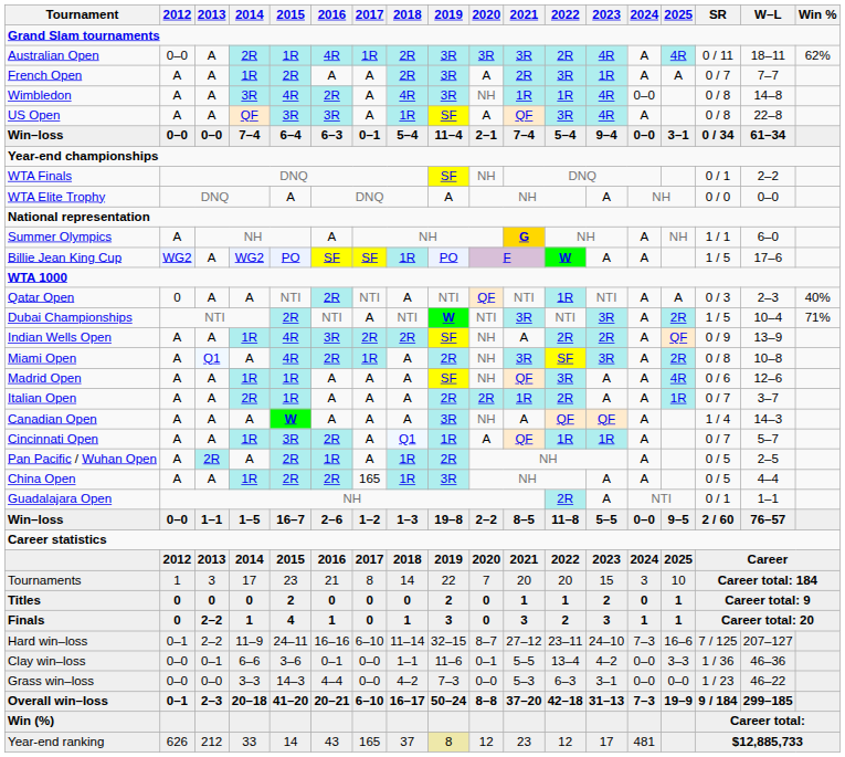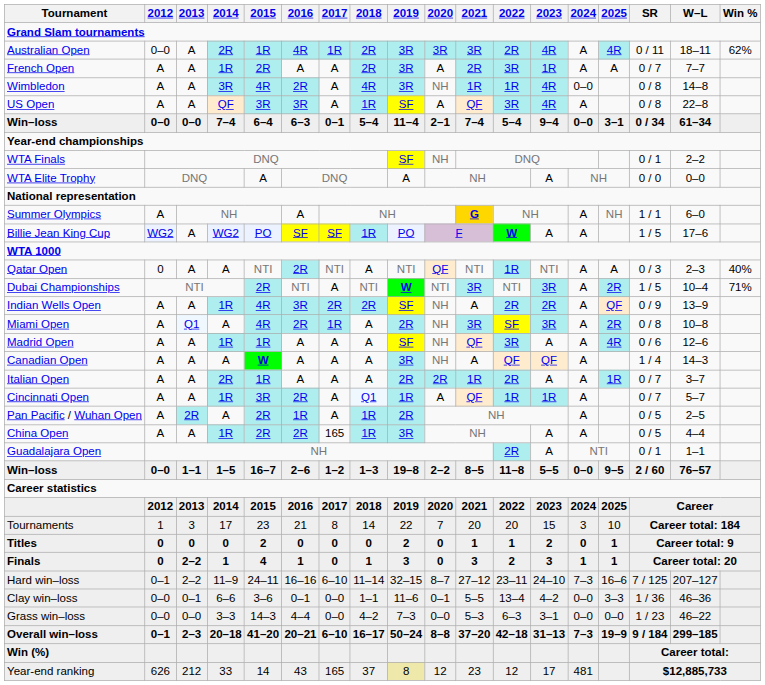 <table class=wikitable style=text-align:center>
 <tr>
 <th>Tournament</th>
 <th><a href='#'>2012</a></th>
 <th><a href='#'>2013</a></th>
 <th><a href='#'>2014</a></th>
 <th><a href='#'>2015</a></th>
 <th><a href='#'>2016</a></th>
 <th><a href='#'>2017</a></th>
 <th><a href='#'>2018</a></th>
 <th><a href='#'>2019</a></th>
 <th><a href='#'>2020</a></th>
 <th><a href='#'>2021</a></th>
 <th><a href='#'>2022</a></th>
 <th><a href='#'>2023</a></th>
 <th><a href='#'>2024</a></th>
 <th><a href='#'>2025</a></th>
 <th>SR</th>
 <th>W–L</th>
 <th>Win %</th>
 </tr>
 <tr>
 <td colspan="18" align="left"><a href='#'><strong>Grand Slam tournaments</strong></a></td>
 </tr>
 <tr>
 <td align=left><a href='#'>Australian Open</a></td>
 <td>0–0</td>
 <td>A</td>
 <td style=background:#afeeee><a href='#'>2R</a></td>
 <td style=background:#afeeee><a href='#'>1R</a></td>
 <td style=background:#afeeee><a href='#'>4R</a></td>
 <td style=background:#afeeee><a href='#'>1R</a></td>
 <td style=background:#afeeee><a href='#'>2R</a></td>
 <td style=background:#afeeee><a href='#'>3R</a></td>
 <td style=background:#afeeee><a href='#'>3R</a></td>
 <td style=background:#afeeee><a href='#'>3R</a></td>
 <td style=background:#afeeee><a href='#'>2R</a></td>
 <td style=background:#afeeee><a href='#'>4R</a></td>
 <td>A</td>
 <td style=background:#afeeee><a href='#'>4R</a></td>
 <td>0 / 11</td>
 <td>18–11</td>
 <td>62%</td>
 </tr>
 <tr>
 <td align=left><a href='#'>French Open</a></td>
 <td>A</td>
 <td>A</td>
 <td style=background:#afeeee><a href='#'>1R</a></td>
 <td style=background:#afeeee><a href='#'>2R</a></td>
 <td>A</td>
 <td>A</td>
 <td style=background:#afeeee><a href='#'>2R</a></td>
 <td style=background:#afeeee><a href='#'>3R</a></td>
 <td>A</td>
 <td style=background:#afeeee><a href='#'>2R</a></td>
 <td bgcolor=afeeee><a href='#'>3R</a></td>
 <td bgcolor=afeeee><a href='#'>1R</a></td>
 <td>A</td>
 <td>A</td>
 <td>0 / 7</td>
 <td>7–7</td>
 <td></td>
 </tr>
 <tr>
 <td align=left><a href='#'>Wimbledon</a></td>
 <td>A</td>
 <td>A</td>
 <td style=background:#afeeee><a href='#'>3R</a></td>
 <td style=background:#afeeee><a href='#'>4R</a></td>
 <td style=background:#afeeee><a href='#'>2R</a></td>
 <td>A</td>
 <td style=background:#afeeee><a href='#'>4R</a></td>
 <td style=background:#afeeee><a href='#'>3R</a></td>
 <td style=color:#767676>NH</td>
 <td style=background:#afeeee><a href='#'>1R</a></td>
 <td style=background:#afeeee><a href='#'>1R</a></td>
 <td style=background:#afeeee><a href='#'>4R</a></td>
 <td>0–0</td>
 <td></td>
 <td>0 / 8</td>
 <td>14–8</td>
 <td></td>
 </tr>
 <tr>
 <td align=left><a href='#'>US Open</a></td>
 <td>A</td>
 <td>A</td>
 <td style=background:#ffebcd><a href='#'>QF</a></td>
 <td style=background:#afeeee><a href='#'>3R</a></td>
 <td style=background:#afeeee><a href='#'>3R</a></td>
 <td>A</td>
 <td style=background:#afeeee><a href='#'>1R</a></td>
 <td style=background:yellow><a href='#'>SF</a></td>
 <td>A</td>
 <td style=background:#ffebcd><a href='#'>QF</a></td>
 <td style=background:#afeeee><a href='#'>3R</a></td>
 <td style=background:#afeeee><a href='#'>4R</a></td>
 <td>A</td>
 <td></td>
 <td>0 / 8</td>
 <td>22–8</td>
 <td></td>
 </tr>
 <tr style=font-weight:bold;background:#efefef>
 <td style=text-align:left>Win–loss</td>
 <td>0–0</td>
 <td>0–0</td>
 <td>7–4</td>
 <td>6–4</td>
 <td>6–3</td>
 <td>0–1</td>
 <td>5–4</td>
 <td>11–4</td>
 <td>2–1</td>
 <td>7–4</td>
 <td>5–4</td>
 <td>9–4</td>
 <td>0–0</td>
 <td>3–1</td>
 <td>0 / 34</td>
 <td>61–34</td>
 <td></td>
 </tr>
 <tr>
 <td colspan="18" align="left"><strong>Year-end championships</strong></td>
 </tr>
 <tr>
 <td align=left><a href='#'>WTA Finals</a></td>
 <td colspan=7 style=color:#767676>DNQ</td>
 <td bgcolor=yellow><a href='#'>SF</a></td>
 <td style=color:#767676>NH</td>
 <td colspan=4 style=color:#767676>DNQ</td>
 <td></td>
 <td>0 / 1</td>
 <td>2–2</td>
 <td></td>
 </tr>
 <tr>
 <td align=left><a href='#'>WTA Elite Trophy</a></td>
 <td colspan=3 style=color:#767676>DNQ</td>
 <td>A</td>
 <td colspan=3 style=color:#767676>DNQ</td>
 <td>A</td>
 <td colspan=3 style=color:#767676>NH</td>
 <td>A</td>
 <td colspan=2 style=color:#767676>NH</td>
 <td>0 / 0</td>
 <td>0–0</td>
 <td></td>
 </tr>
 <tr>
 <td colspan="18" align="left"><strong>National representation</strong></td>
 </tr>
 <tr>
 <td align=left><a href='#'>Summer Olympics</a></td>
 <td>A</td>
 <td colspan=3 style=color:#767676>NH</td>
 <td>A</td>
 <td colspan=4 style=color:#767676>NH</td>
 <td bgcolor=gold><a href='#'><strong>G</strong></a></td>
 <td colspan=2 style=color:#767676>NH</td>
 <td>A</td>
 <td style=color:#767676>NH</td>
 <td>1 / 1</td>
 <td>6–0</td>
 <td></td>
 </tr>
 <tr>
 <td align=left><a href='#'>Billie Jean King Cup</a></td>
 <td bgcolor=ecf2ff><a href='#'>WG2</a></td>
 <td>A</td>
 <td bgcolor=ecf2ff><a href='#'>WG2</a></td>
 <td bgcolor=ecf2ff><a href='#'>PO</a></td>
 <td bgcolor=yellow><a href='#'>SF</a></td>
 <td bgcolor=yellow><a href='#'>SF</a></td>
 <td bgcolor=afeeee><a href='#'>1R</a></td>
 <td bgcolor=ecf2ff><a href='#'>PO</a></td>
 <td colspan=2 bgcolor=thistle><a href='#'>F</a></td>
 <td bgcolor=lime><a href='#'><strong>W</strong></a></td>
 <td>A</td>
 <td>A</td>
 <td></td>
 <td>1 / 5</td>
 <td>17–6</td>
 <td></td>
 </tr>
 <tr>
 <td colspan="18" style="text-align:left"><a href='#'><strong>WTA 1000</strong></a></td>
 </tr>
 <tr>
 <td align=left><a href='#'>Qatar Open</a></td>
 <td>0</td>
 <td>A</td>
 <td>A</td>
 <td style=color:#767676>NTI</td>
 <td bgcolor=afeeee><a href='#'>2R</a></td>
 <td style=color:#767676>NTI</td>
 <td>A</td>
 <td style=color:#767676>NTI</td>
 <td bgcolor=ffebcd><a href='#'>QF</a></td>
 <td style=color:#767676>NTI</td>
 <td bgcolor=afeeee><a href='#'>1R</a></td>
 <td style=color:#767676>NTI</td>
 <td>A</td>
 <td>A</td>
 <td>0 / 3</td>
 <td>2–3</td>
 <td>40%</td>
 </tr>
 <tr>
 <td align=left><a href='#'>Dubai Championships</a></td>
 <td colspan=3 style=color:#767676>NTI</td>
 <td bgcolor=afeeee><a href='#'>2R</a></td>
 <td style=color:#767676>NTI</td>
 <td>A</td>
 <td style=color:#767676>NTI</td>
 <td bgcolor=lime><a href='#'><strong>W</strong></a></td>
 <td style=color:#767676>NTI</td>
 <td bgcolor=afeeee><a href='#'>3R</a></td>
 <td style=color:#767676>NTI</td>
 <td bgcolor=afeeee><a href='#'>3R</a></td>
 <td>A</td>
 <td bgcolor=afeeee><a href='#'>2R</a></td>
 <td>1 / 5</td>
 <td>10–4</td>
 <td>71%</td>
 </tr>
 <tr>
 <td align=left><a href='#'>Indian Wells Open</a></td>
 <td>A</td>
 <td>A</td>
 <td bgcolor=afeeee><a href='#'>1R</a></td>
 <td bgcolor=afeeee><a href='#'>4R</a></td>
 <td bgcolor=afeeee><a href='#'>3R</a></td>
 <td bgcolor=afeeee><a href='#'>2R</a></td>
 <td bgcolor=afeeee><a href='#'>2R</a></td>
 <td bgcolor=yellow><a href='#'>SF</a></td>
 <td style=color:#767676>NH</td>
 <td>A</td>
 <td bgcolor=afeeee><a href='#'>2R</a></td>
 <td bgcolor=afeeee><a href='#'>2R</a></td>
 <td>A</td>
 <td bgcolor=ffebcd><a href='#'>QF</a></td>
 <td>0 / 9</td>
 <td>13–9</td>
 <td></td>
 </tr>
 <tr>
 <td align=left><a href='#'>Miami Open</a></td>
 <td>A</td>
 <td bgcolor=f0f8ff><a href='#'>Q1</a></td>
 <td>A</td>
 <td bgcolor=afeeee><a href='#'>4R</a></td>
 <td bgcolor=afeeee><a href='#'>2R</a></td>
 <td bgcolor=afeeee><a href='#'>1R</a></td>
 <td>A</td>
 <td bgcolor=afeeee><a href='#'>2R</a></td>
 <td style=color:#767676>NH</td>
 <td bgcolor=afeeee><a href='#'>3R</a></td>
 <td bgcolor=yellow><a href='#'>SF</a></td>
 <td bgcolor=afeeee><a href='#'>3R</a></td>
 <td>A</td>
 <td bgcolor=afeeee><a href='#'>2R</a></td>
 <td>0 / 8</td>
 <td>10–8</td>
 <td></td>
 </tr>
 <tr>
 <td align=left><a href='#'>Madrid Open</a></td>
 <td>A</td>
 <td>A</td>
 <td bgcolor=afeeee><a href='#'>1R</a></td>
 <td bgcolor=afeeee><a href='#'>1R</a></td>
 <td>A</td>
 <td>A</td>
 <td>A</td>
 <td bgcolor=yellow><a href='#'>SF</a></td>
 <td style=color:#767676>NH</td>
 <td bgcolor=ffebcd><a href='#'>QF</a></td>
 <td bgcolor=afeeee><a href='#'>3R</a></td>
 <td>A</td>
 <td>A</td>
 <td bgcolor=afeeee><a href='#'>4R</a></td>
 <td>0 / 6</td>
 <td>12–6</td>
 <td></td>
 </tr>
 <tr>
+<td align=left><a href='#'>Canadian Open</a></td>
+<td>A</td>
+<td>A</td>
+<td>A</td>
+<td bgcolor=lime><a href='#'><strong>W</strong></a></td>
+<td>A</td>
+<td>A</td>
+<td>A</td>
+<td bgcolor=afeeee><a href='#'>3R</a></td>
+<td style=color:#767676>NH</td>
+<td>A</td>
+<td bgcolor=ffebcd><a href='#'>QF</a></td>
+<td bgcolor=ffebcd><a href='#'>QF</a></td>
+<td>A</td>
+<td></td>
+<td>1 / 4</td>
+<td>14–3</td>
+<td></td>
+</tr>
+<tr>
 <td align=left><a href='#'>Italian Open</a></td>
 <td>A</td>
 <td>A</td>
 <td bgcolor=afeeee><a href='#'>2R</a></td>
 <td bgcolor=afeeee><a href='#'>1R</a></td>
 <td>A</td>
 <td>A</td>
 <td>A</td>
 <td bgcolor=afeeee><a href='#'>2R</a></td>
 <td bgcolor=afeeee><a href='#'>2R</a></td>
 <td bgcolor=afeeee><a href='#'>1R</a></td>
 <td bgcolor=afeeee><a href='#'>2R</a></td>
 <td>A</td>
 <td>A</td>
 <td bgcolor=afeeee><a href='#'>1R</a></td>
 <td>0 / 7</td>
 <td>3–7</td>
-<td></td>
-</tr>
-<tr>
-<td align=left><a href='#'>Canadian Open</a></td>
-<td>A</td>
-<td>A</td>
-<td>A</td>
-<td bgcolor=lime><a href='#'><strong>W</strong></a></td>
-<td>A</td>
-<td>A</td>
-<td>A</td>
-<td bgcolor=afeeee><a href='#'>3R</a></td>
-<td style=color:#767676>NH</td>
-<td>A</td>
-<td bgcolor=ffebcd><a href='#'>QF</a></td>
-<td bgcolor=ffebcd><a href='#'>QF</a></td>
-<td>A</td>
-<td></td>
-<td>1 / 4</td>
-<td>14–3</td>
 <td></td>
 </tr>
 <tr>
 <td align=left><a href='#'>Cincinnati Open</a></td>
 <td>A</td>
 <td>A</td>
 <td bgcolor=afeeee><a href='#'>1R</a></td>
 <td bgcolor=afeeee><a href='#'>3R</a></td>
 <td bgcolor=afeeee><a href='#'>2R</a></td>
 <td>A</td>
 <td bgcolor=f0f8ff><a href='#'>Q1</a></td>
 <td bgcolor=afeeee><a href='#'>1R</a></td>
 <td>A</td>
 <td bgcolor=ffebcd><a href='#'>QF</a></td>
 <td bgcolor=afeeee><a href='#'>1R</a></td>
 <td bgcolor=afeeee><a href='#'>1R</a></td>
 <td>A</td>
 <td></td>
 <td>0 / 7</td>
 <td>5–7</td>
 <td></td>
 </tr>
 <tr>
 <td align=left><a href='#'>Pan Pacific</a> / <a href='#'>Wuhan Open</a></td>
 <td>A</td>
 <td bgcolor=afeeee><a href='#'>2R</a></td>
 <td>A</td>
 <td bgcolor=afeeee><a href='#'>2R</a></td>
 <td bgcolor=afeeee><a href='#'>1R</a></td>
 <td>A</td>
 <td bgcolor=afeeee><a href='#'>1R</a></td>
 <td bgcolor=afeeee><a href='#'>2R</a></td>
 <td colspan=4 style=color:#767676>NH</td>
 <td>A</td>
 <td></td>
 <td>0 / 5</td>
 <td>2–5</td>
 <td></td>
 </tr>
 <tr>
 <td align=left><a href='#'>China Open</a></td>
 <td>A</td>
 <td>A</td>
 <td bgcolor=afeeee><a href='#'>1R</a></td>
 <td bgcolor=afeeee><a href='#'>2R</a></td>
 <td bgcolor=afeeee><a href='#'>2R</a></td>
 <td>165</td>
 <td bgcolor=afeeee><a href='#'>1R</a></td>
 <td bgcolor=afeeee><a href='#'>3R</a></td>
 <td colspan=3 style=color:#767676>NH</td>
 <td>A</td>
 <td>A</td>
 <td></td>
 <td>0 / 5</td>
 <td>4–4</td>
 <td></td>
 </tr>
 <tr>
 <td align=left><a href='#'>Guadalajara Open</a></td>
 <td colspan=10 style=color:#767676>NH</td>
 <td bgcolor=afeeee><a href='#'>2R</a></td>
 <td>A</td>
 <td colspan=2 style=color:#767676>NTI</td>
 <td>0 / 1</td>
 <td>1–1</td>
 <td></td>
 </tr>
 <tr style="font-weight:bold;background:#efefef">
 <td align="left">Win–loss</td>
 <td>0–0</td>
 <td>1–1</td>
 <td>1–5</td>
 <td>16–7</td>
 <td>2–6</td>
 <td>1–2</td>
 <td>1–3</td>
 <td>19–8</td>
 <td>2–2</td>
 <td>8–5</td>
 <td>11–8</td>
 <td>5–5</td>
 <td>0–0</td>
 <td>9–5</td>
 <td>2 / 60</td>
 <td>76–57</td>
 <td></td>
 </tr>
 <tr>
 <td colspan="18" align="left"><strong>Career statistics</strong></td>
 </tr>
 <tr style="font-weight:bold;background:#efefef">
 <td></td>
 <td>2012</td>
 <td>2013</td>
 <td>2014</td>
 <td>2015</td>
 <td>2016</td>
 <td>2017</td>
 <td>2018</td>
 <td>2019</td>
 <td>2020</td>
 <td>2021</td>
 <td>2022</td>
 <td>2023</td>
 <td>2024</td>
 <td>2025</td>
 <td colspan="3">Career</td>
 </tr>
 <tr bgcolor="efefef">
 <td style="text-align:left">Tournaments</td>
 <td>1</td>
 <td>3</td>
 <td>17</td>
 <td>23</td>
 <td>21</td>
 <td>8</td>
 <td>14</td>
 <td>22</td>
 <td>7</td>
 <td>20</td>
 <td>20</td>
 <td>15</td>
 <td>3</td>
 <td>10</td>
 <td colspan="3"><strong>Career total: 184</strong></td>
 </tr>
 <tr style="font-weight:bold;background:#efefef">
 <td style="text-align:left">Titles</td>
 <td>0</td>
 <td>0</td>
 <td>0</td>
 <td>2</td>
 <td>0</td>
 <td>0</td>
 <td>0</td>
 <td>2</td>
 <td>0</td>
 <td>1</td>
 <td>1</td>
 <td>2</td>
 <td>0</td>
 <td>1</td>
 <td colspan="3">Career total: 9</td>
 </tr>
 <tr style="font-weight:bold;background:#efefef">
 <td style="text-align:left">Finals</td>
 <td>0</td>
 <td>2–2</td>
 <td>1</td>
 <td>4</td>
 <td>1</td>
 <td>0</td>
 <td>1</td>
 <td>3</td>
 <td>0</td>
 <td>3</td>
 <td>2</td>
 <td>3</td>
 <td>1</td>
 <td>1</td>
 <td colspan="3">Career total: 20</td>
 </tr>
 <tr bgcolor="efefef">
 <td style="text-align:left">Hard win–loss</td>
 <td>0–1</td>
 <td>2–2</td>
 <td>11–9</td>
 <td>24–11</td>
 <td>16–16</td>
 <td>6–10</td>
 <td>11–14</td>
 <td>32–15</td>
 <td>8–7</td>
 <td>27–12</td>
 <td>23–11</td>
 <td>24–10</td>
 <td>7–3</td>
 <td>16–6</td>
 <td>7 / 125</td>
 <td>207–127</td>
 <td></td>
 </tr>
 <tr bgcolor="efefef">
 <td style="text-align:left">Clay win–loss</td>
 <td>0–0</td>
 <td>0–1</td>
 <td>6–6</td>
 <td>3–6</td>
 <td>0–1</td>
 <td>0–0</td>
 <td>1–1</td>
 <td>11–6</td>
 <td>0–1</td>
 <td>5–5</td>
 <td>13–4</td>
 <td>4–2</td>
 <td>0–0</td>
 <td>3–3</td>
 <td>1 / 36</td>
 <td>46–36</td>
 <td></td>
 </tr>
 <tr bgcolor="efefef">
 <td style="text-align:left">Grass win–loss</td>
 <td>0–0</td>
 <td>0–0</td>
 <td>3–3</td>
 <td>14–3</td>
 <td>4–4</td>
 <td>0–0</td>
 <td>4–2</td>
 <td>7–3</td>
 <td>0–0</td>
 <td>5–3</td>
 <td>6–3</td>
 <td>3–1</td>
 <td>0–0</td>
 <td>0–0</td>
 <td>1 / 23</td>
 <td>46–22</td>
 <td></td>
 </tr>
 <tr style="font-weight:bold;background:#efefef">
 <td style="text-align:left">Overall win–loss</td>
 <td>0–1</td>
 <td>2–3</td>
 <td>20–18</td>
 <td>41–20</td>
 <td>20–21</td>
 <td>6–10</td>
 <td>16–17</td>
 <td>50–24</td>
 <td>8–8</td>
 <td>37–20</td>
 <td>42–18</td>
 <td>31–13</td>
 <td>7–3</td>
 <td>19–9</td>
 <td>9 / 184</td>
 <td>299–185</td>
 <td></td>
 </tr>
 <tr style="font-weight:bold;background:#efefef">
 <td align="left">Win (%)</td>
 <td></td>
 <td></td>
 <td></td>
 <td></td>
 <td></td>
 <td></td>
 <td></td>
 <td></td>
 <td></td>
 <td></td>
 <td></td>
 <td></td>
 <td></td>
 <td></td>
 <td colspan="3">Career total: </td>
 </tr>
 <tr bgcolor="efefef">
 <td align="left">Year-end ranking</td>
 <td>626</td>
 <td>212</td>
 <td>33</td>
 <td>14</td>
 <td>43</td>
 <td>165</td>
 <td>37</td>
 <td bgcolor=eee8aa>8</td>
 <td>12</td>
 <td>23</td>
 <td>12</td>
 <td>17</td>
 <td>481</td>
 <td></td>
 <td colspan="3"><strong>$12,885,733</strong></td>
 </tr>
 </table>
